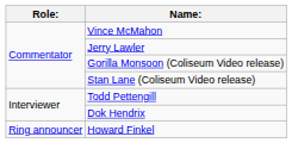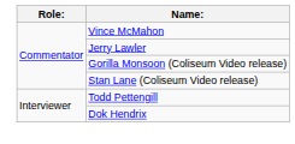 <table class=wikitable style="font-size:90%; margin: 0.5em 1em 0.5em 0; float: right; clear: right;">
 <tr>
 <th>Role:</th>
 <th>Name:</th>
 </tr>
 <tr>
 <td rowspan=4><a href='#'>Commentator</a></td>
 <td><a href='#'>Vince McMahon</a></td>
 </tr>
 <tr>
 <td><a href='#'>Jerry Lawler</a></td>
 </tr>
 <tr>
 <td><a href='#'>Gorilla Monsoon</a> (Coliseum Video release)</td>
 </tr>
 <tr>
 <td><a href='#'>Stan Lane</a> (Coliseum Video release)</td>
 </tr>
 <tr>
 <td rowspan=2>Interviewer</td>
 <td><a href='#'>Todd Pettengill</a></td>
 </tr>
 <tr>
 <td><a href='#'>Dok Hendrix</a></td>
 </tr>
-<tr>
-<td rowspan=1><a href='#'>Ring announcer</a></td>
-<td><a href='#'>Howard Finkel</a></td>
-</tr>
 </table>
